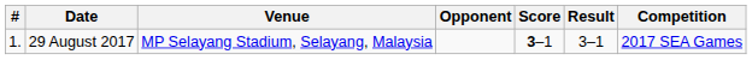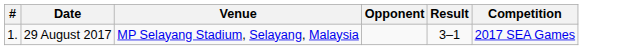 <table class="wikitable">
 <tr>
 <th>#</th>
 <th>Date</th>
 <th>Venue</th>
 <th>Opponent</th>
-<th>Score</th>
 <th>Result</th>
 <th>Competition</th>
 </tr>
 <tr>
 <td>1.</td>
 <td>29 August 2017</td>
 <td><a href='#'>MP Selayang Stadium</a>, <a href='#'>Selayang</a>, <a href='#'>Malaysia</a></td>
 <td></td>
-<td align=center><strong>3</strong>–1</td>
 <td align=center>3–1</td>
 <td><a href='#'>2017 SEA Games</a></td>
 </tr>
 </table>
